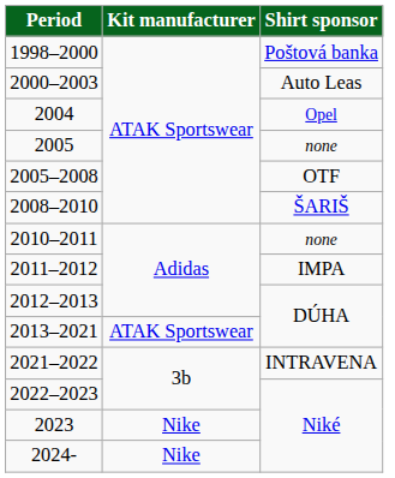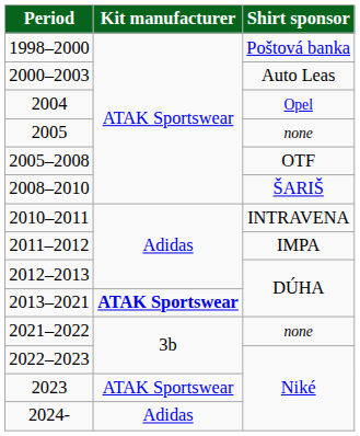 <table class="wikitable" style="text-align: center">
 <tr>
 <th style="color:white; background:#06641D;">Period</th>
 <th style="color:white; background:#06641D;">Kit manufacturer</th>
 <th style="color:white; background:#06641D;">Shirt sponsor</th>
 </tr>
 <tr>
 <td>1998–2000</td>
 <td rowspan=6><a href='#'>ATAK Sportswear</a></td>
 <td rowspan=1><a href='#'>Poštová banka</a></td>
 </tr>
 <tr>
 <td>2000–2003</td>
 <td>Auto Leas</td>
 </tr>
 <tr>
 <td>2004</td>
 <td><small><a href='#'>Opel</a></small></td>
 </tr>
 <tr>
 <td>2005</td>
 <td><small><em>none</em></small></td>
 </tr>
 <tr>
 <td>2005–2008</td>
 <td>OTF</td>
 </tr>
 <tr>
 <td>2008–2010</td>
 <td><a href='#'>ŠARIŠ</a></td>
 </tr>
 <tr>
 <td>2010–2011</td>
 <td rowspan=3><a href='#'>Adidas</a></td>
-<td><small><em>none</em></small></td>
+<td>INTRAVENA</td>
 </tr>
 <tr>
 <td>2011–2012</td>
 <td>IMPA</td>
 </tr>
 <tr>
 <td>2012–2013</td>
 <td rowspan=2>DÚHA</td>
 </tr>
 <tr>
 <td>2013–2021</td>
-<td rowspan=1><a href='#'>ATAK Sportswear</a></td>
+<td rowspan=1><strong><a href='#'>ATAK Sportswear</a></strong></td>
 </tr>
 <tr>
 <td>2021–2022</td>
 <td rowspan=2>3b</td>
-<td>INTRAVENA</td>
+<td><small><em>none</em></small></td>
 </tr>
 <tr>
 <td>2022–2023</td>
 <td rowspan=3><a href='#'>Niké</a></td>
 </tr>
 <tr>
 <td>2023</td>
-<td><a href='#'>Nike</a></td>
+<td rowspan=1><a href='#'>ATAK Sportswear</a></td>
 </tr>
 <tr>
 <td>2024-</td>
-<td><a href='#'>Nike</a></td>
+<td><a href='#'>Adidas</a></td>
 </tr>
 </table>
